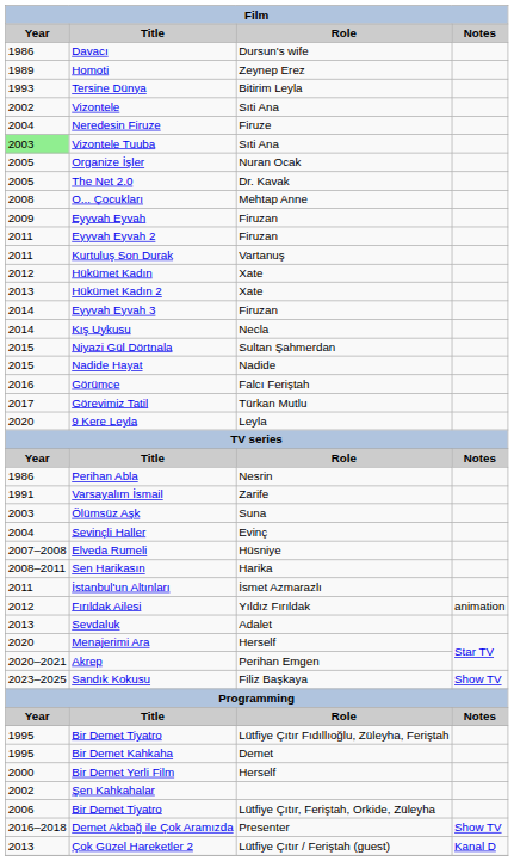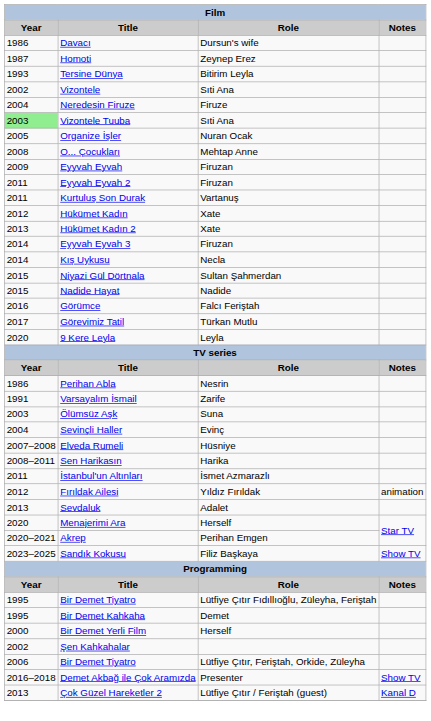 <table class="wikitable" style="font-size:90%">
 <tr>
 <th colspan="4" style="background:LightSteelBlue">Film</th>
 </tr>
 <tr>
 <th style="background:#CCCCCC">Year</th>
 <th style="background:#CCCCCC">Title</th>
 <th style="background:#CCCCCC">Role</th>
 <th style="background:#CCCCCC">Notes</th>
 </tr>
 <tr>
 <td>1986</td>
 <td><a href='#'>Davacı</a></td>
 <td>Dursun's wife</td>
 <td></td>
 </tr>
 <tr>
-<td>1989</td>
+<td>1987</td>
 <td><a href='#'>Homoti</a></td>
 <td>Zeynep Erez</td>
 <td></td>
 </tr>
 <tr>
 <td>1993</td>
 <td><a href='#'>Tersine Dünya</a></td>
 <td>Bitirim Leyla</td>
 <td></td>
 </tr>
 <tr>
 <td>2002</td>
 <td><a href='#'>Vizontele</a></td>
 <td>Sıti Ana</td>
 <td></td>
 </tr>
 <tr>
 <td>2004</td>
 <td><a href='#'>Neredesin Firuze</a></td>
 <td>Firuze</td>
 <td></td>
 </tr>
 <tr>
 <td style="background: lightgreen;">2003</td>
 <td><a href='#'>Vizontele Tuuba</a></td>
 <td>Sıti Ana</td>
 <td></td>
 </tr>
 <tr>
 <td>2005</td>
 <td><a href='#'>Organize İşler</a></td>
 <td>Nuran Ocak</td>
-<td></td>
-</tr>
-<tr>
-<td>2005</td>
-<td><a href='#'>The Net 2.0</a></td>
-<td>Dr. Kavak</td>
 <td></td>
 </tr>
 <tr>
 <td>2008</td>
 <td><a href='#'>O... Çocukları</a></td>
 <td>Mehtap Anne</td>
 <td></td>
 </tr>
 <tr>
 <td>2009</td>
 <td><a href='#'>Eyyvah Eyvah</a></td>
 <td>Firuzan</td>
 <td></td>
 </tr>
 <tr>
 <td>2011</td>
 <td><a href='#'>Eyyvah Eyvah 2</a></td>
 <td>Firuzan</td>
 <td></td>
 </tr>
 <tr>
 <td>2011</td>
 <td><a href='#'>Kurtuluş Son Durak</a></td>
 <td>Vartanuş</td>
 <td></td>
 </tr>
 <tr>
 <td>2012</td>
 <td><a href='#'>Hükümet Kadın</a></td>
 <td>Xate</td>
 <td></td>
 </tr>
 <tr>
 <td>2013</td>
 <td><a href='#'>Hükümet Kadın 2</a></td>
 <td>Xate</td>
 <td></td>
 </tr>
 <tr>
 <td>2014</td>
 <td><a href='#'>Eyyvah Eyvah 3</a></td>
 <td>Firuzan</td>
 <td></td>
 </tr>
 <tr>
 <td>2014</td>
 <td><a href='#'>Kış Uykusu</a></td>
 <td>Necla</td>
 <td></td>
 </tr>
 <tr>
 <td>2015</td>
 <td><a href='#'>Niyazi Gül Dörtnala</a></td>
 <td>Sultan Şahmerdan</td>
 <td></td>
 </tr>
 <tr>
 <td>2015</td>
 <td><a href='#'>Nadide Hayat</a></td>
 <td>Nadide</td>
 <td></td>
 </tr>
 <tr>
 <td>2016</td>
 <td><a href='#'>Görümce</a></td>
 <td>Falcı Feriştah</td>
 <td></td>
 </tr>
 <tr>
 <td>2017</td>
 <td><a href='#'>Görevimiz Tatil</a></td>
 <td>Türkan Mutlu</td>
 <td></td>
 </tr>
 <tr>
 <td>2020</td>
 <td><a href='#'>9 Kere Leyla</a></td>
 <td>Leyla</td>
 <td></td>
 </tr>
 <tr>
 <th colspan=4 style="background:LightSteelBlue">TV series</th>
 </tr>
 <tr>
 <th style="background:#CCCCCC">Year</th>
 <th style="background:#CCCCCC">Title</th>
 <th style="background:#CCCCCC">Role</th>
 <th style="background:#CCCCCC">Notes</th>
 </tr>
 <tr>
 <td>1986</td>
 <td><a href='#'>Perihan Abla</a></td>
 <td>Nesrin</td>
 <td></td>
 </tr>
 <tr>
 <td>1991</td>
 <td><a href='#'>Varsayalım İsmail</a></td>
 <td>Zarife</td>
 <td></td>
 </tr>
 <tr>
 <td>2003</td>
 <td><a href='#'>Ölümsüz Aşk</a></td>
 <td>Suna</td>
 <td></td>
 </tr>
 <tr>
 <td>2004</td>
 <td><a href='#'>Sevinçli Haller</a></td>
 <td>Evinç</td>
 <td></td>
 </tr>
 <tr>
 <td>2007–2008</td>
 <td><a href='#'>Elveda Rumeli</a></td>
 <td>Hüsniye</td>
 <td></td>
 </tr>
 <tr>
 <td>2008–2011</td>
 <td><a href='#'>Sen Harikasın</a></td>
 <td>Harika</td>
 <td></td>
 </tr>
 <tr>
 <td>2011</td>
 <td><a href='#'>İstanbul'un Altınları</a></td>
 <td>İsmet Azmarazlı</td>
 <td></td>
 </tr>
 <tr>
 <td>2012</td>
 <td><a href='#'>Fırıldak Ailesi</a></td>
 <td>Yıldız Fırıldak</td>
 <td>animation</td>
 </tr>
 <tr>
 <td>2013</td>
 <td><a href='#'>Sevdaluk</a></td>
 <td>Adalet</td>
 <td></td>
 </tr>
 <tr>
 <td>2020</td>
 <td><a href='#'>Menajerimi Ara</a></td>
 <td>Herself</td>
 <td rowspan="2"><a href='#'>Star TV</a></td>
 </tr>
 <tr>
 <td>2020–2021</td>
 <td><a href='#'>Akrep</a></td>
 <td>Perihan Emgen</td>
 </tr>
 <tr>
 <td>2023–2025</td>
 <td><a href='#'>Sandık Kokusu</a></td>
 <td>Filiz Başkaya</td>
 <td><a href='#'>Show TV</a></td>
 </tr>
 <tr>
 <th colspan=4 style="background:LightSteelBlue">Programming</th>
 </tr>
 <tr>
 <th style="background:#CCCCCC">Year</th>
 <th style="background:#CCCCCC">Title</th>
 <th style="background:#CCCCCC">Role</th>
 <th style="background:#CCCCCC">Notes</th>
 </tr>
 <tr>
 <td>1995</td>
 <td><a href='#'>Bir Demet Tiyatro</a></td>
 <td>Lütfiye Çıtır Fıdıllıoğlu, Züleyha, Feriştah</td>
 <td></td>
 </tr>
 <tr>
 <td>1995</td>
 <td><a href='#'>Bir Demet Kahkaha</a></td>
 <td>Demet</td>
 <td></td>
 </tr>
 <tr>
 <td>2000</td>
 <td><a href='#'>Bir Demet Yerli Film</a></td>
 <td>Herself</td>
 <td></td>
 </tr>
 <tr>
 <td>2002</td>
 <td><a href='#'>Şen Kahkahalar</a></td>
 <td></td>
 <td></td>
 </tr>
 <tr>
 <td>2006</td>
 <td><a href='#'>Bir Demet Tiyatro</a></td>
 <td>Lütfiye Çıtır, Feriştah, Orkide, Züleyha</td>
 <td></td>
 </tr>
 <tr>
 <td>2016–2018</td>
 <td><a href='#'>Demet Akbağ ile Çok Aramızda</a></td>
 <td>Presenter</td>
 <td><a href='#'>Show TV</a></td>
 </tr>
 <tr>
 <td>2013</td>
 <td><a href='#'>Çok Güzel Hareketler 2</a></td>
 <td>Lütfiye Çıtır / Feriştah (guest)</td>
 <td><a href='#'>Kanal D</a></td>
 </tr>
 <tr>
 </tr>
 </table>
